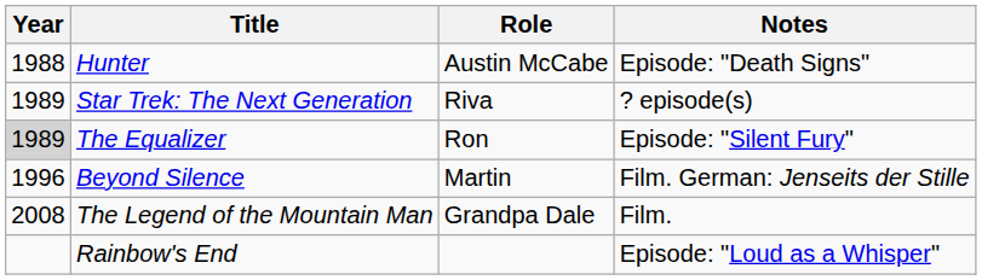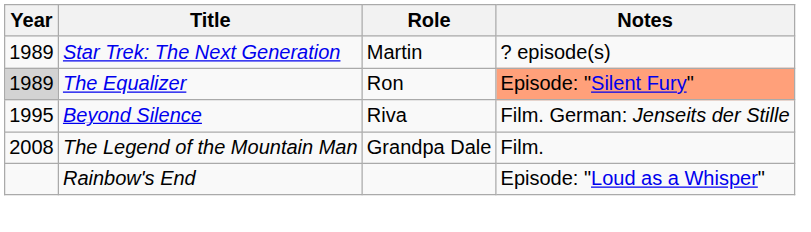 <table class="wikitable sortable">
 <tr>
 <th>Year</th>
 <th>Title</th>
 <th>Role</th>
 <th>Notes</th>
 </tr>
 <tr>
-<td>1988</td>
-<td><em><a href='#'>Hunter</a></em></td>
-<td>Austin McCabe</td>
-<td>Episode: "Death Signs" </td>
-</tr>
-<tr>
 <td>1989</td>
 <td><em><a href='#'>Star Trek: The Next Generation</a></em></td>
-<td>Riva</td>
+<td>Martin</td>
 <td>? episode(s) </td>
 </tr>
 <tr>
 <td style="background: lightgrey;">1989</td>
 <td><em><a href='#'>The Equalizer</a></em></td>
 <td>Ron</td>
-<td>Episode: "<a href='#'>Silent Fury</a>" </td>
+<td style="background: lightsalmon;">Episode: "<a href='#'>Silent Fury</a>" </td>
 </tr>
 <tr>
-<td>1996</td>
+<td>1995</td>
 <td><em><a href='#'>Beyond Silence</a></em></td>
-<td>Martin</td>
+<td>Riva</td>
 <td>Film. German: <em>Jenseits der Stille</em></td>
 </tr>
 <tr>
 <td>2008</td>
 <td><em>The Legend of the Mountain Man</em></td>
 <td>Grandpa Dale</td>
 <td>Film.</td>
 </tr>
 <tr>
 <td></td>
 <td><em>Rainbow's End</em></td>
 <td></td>
 <td>Episode: "<a href='#'>Loud as a Whisper</a>" </td>
 </tr>
 </table>
